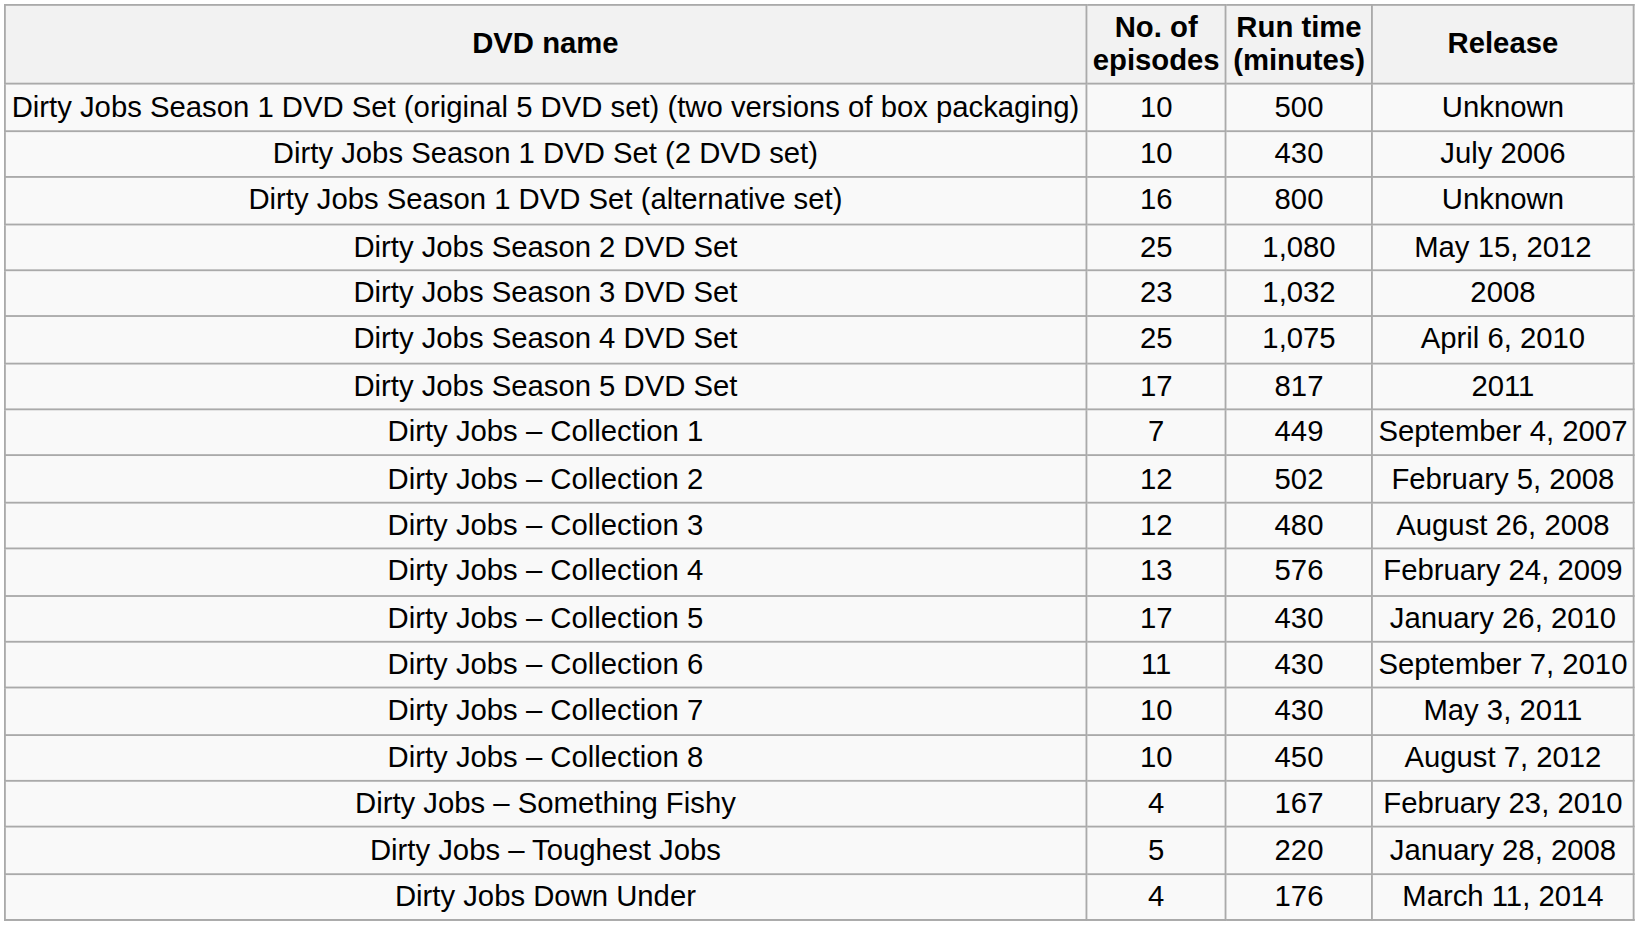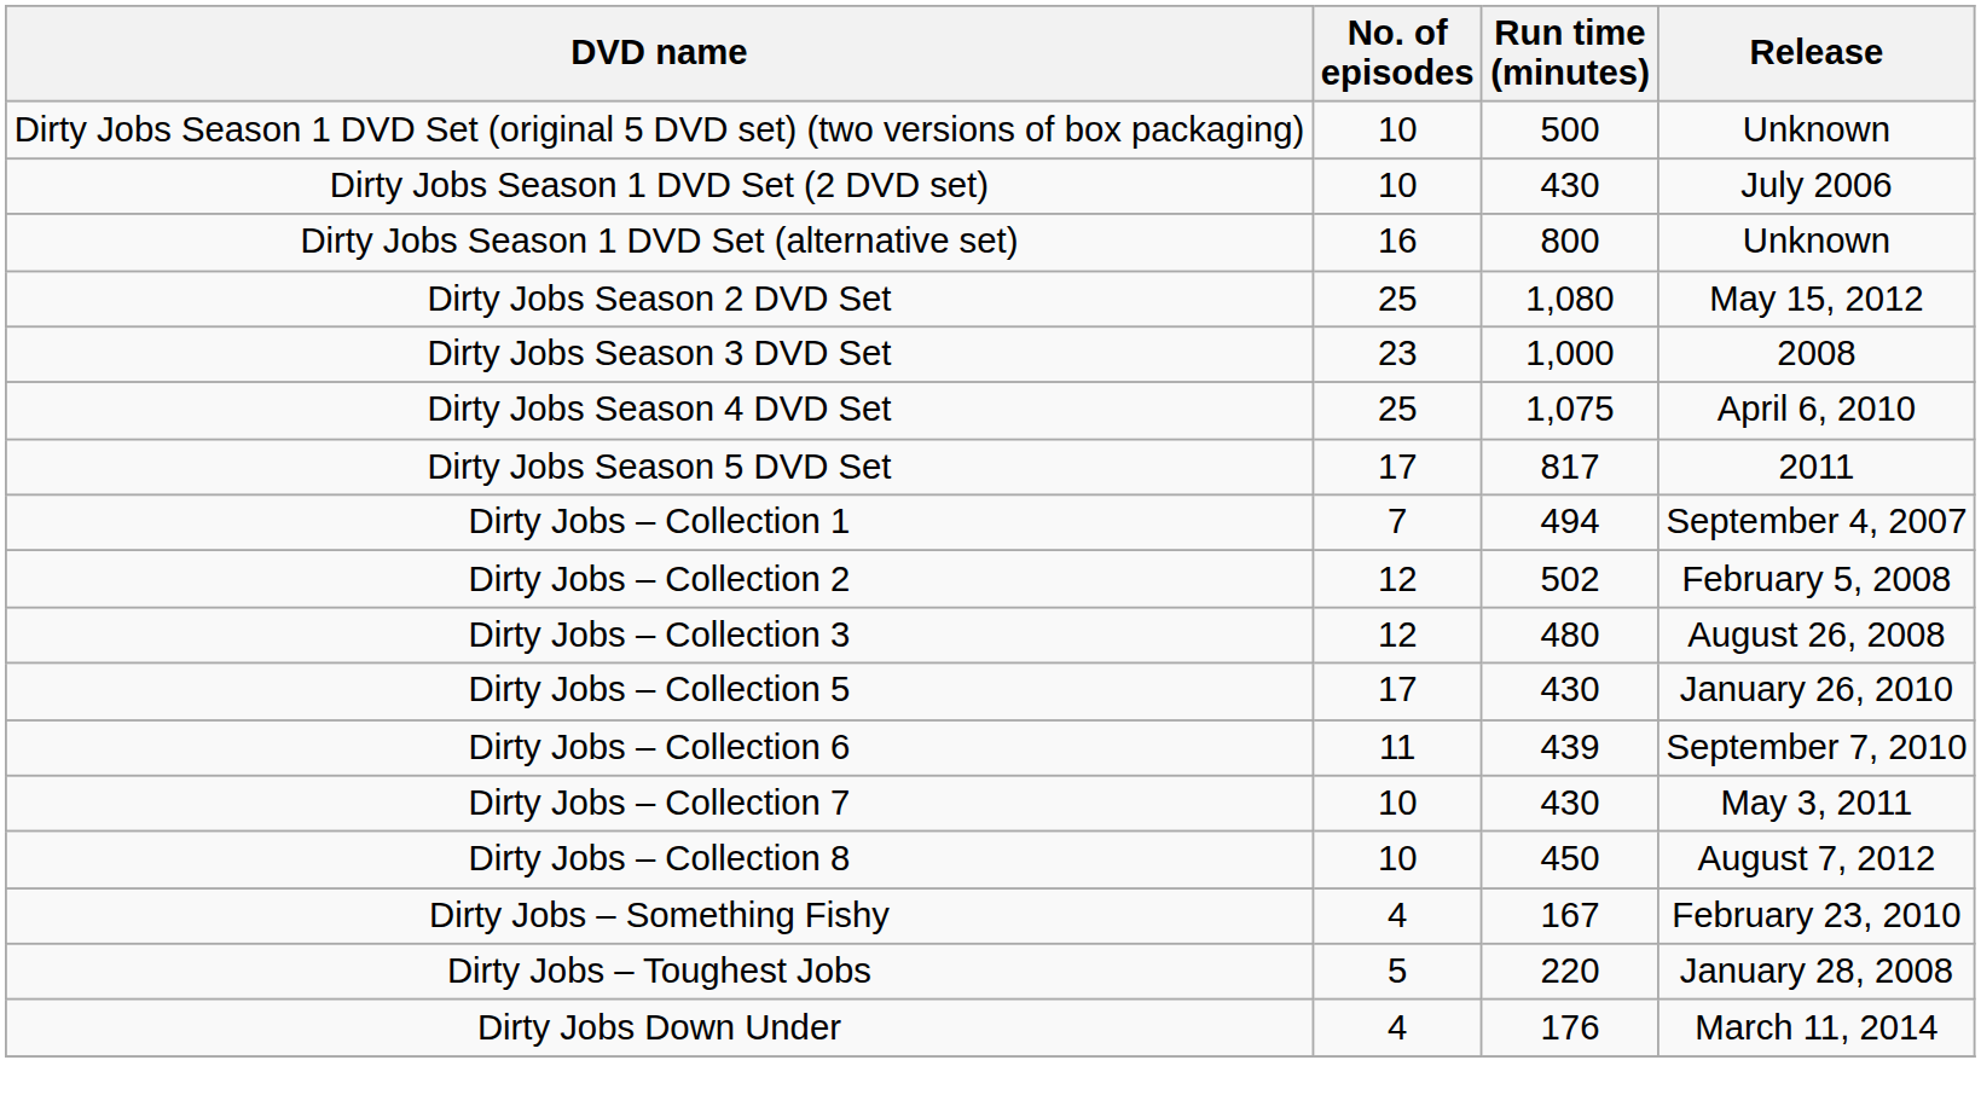 <table class="wikitable" style="text-align:center;">
 <tr>
 <th>DVD name</th>
 <th>No. of<br>episodes</th>
 <th>Run time<br>(minutes)</th>
 <th>Release</th>
 </tr>
 <tr>
 <td>Dirty Jobs Season 1 DVD Set (original 5 DVD set) (two versions of box packaging)</td>
 <td>10</td>
 <td>500</td>
 <td>Unknown</td>
 </tr>
 <tr>
 <td>Dirty Jobs Season 1 DVD Set (2 DVD set)</td>
 <td>10</td>
 <td>430</td>
 <td>July 2006</td>
 </tr>
 <tr>
 <td>Dirty Jobs Season 1 DVD Set (alternative set)</td>
 <td>16</td>
 <td>800</td>
 <td>Unknown</td>
 </tr>
 <tr>
 <td>Dirty Jobs Season 2 DVD Set</td>
 <td>25</td>
 <td>1,080</td>
 <td>May 15, 2012</td>
 </tr>
 <tr>
 <td>Dirty Jobs Season 3 DVD Set</td>
 <td>23</td>
-<td>1,032</td>
+<td>1,000</td>
 <td>2008</td>
 </tr>
 <tr>
 <td>Dirty Jobs Season 4 DVD Set</td>
 <td>25</td>
 <td>1,075</td>
 <td>April 6, 2010</td>
 </tr>
 <tr>
 <td>Dirty Jobs Season 5 DVD Set</td>
 <td>17</td>
 <td>817</td>
 <td>2011</td>
 </tr>
 <tr>
 <td>Dirty Jobs – Collection 1</td>
 <td>7</td>
-<td>449</td>
+<td>494</td>
 <td>September 4, 2007</td>
 </tr>
 <tr>
 <td>Dirty Jobs – Collection 2</td>
 <td>12</td>
 <td>502</td>
 <td>February 5, 2008</td>
 </tr>
 <tr>
 <td>Dirty Jobs – Collection 3</td>
 <td>12</td>
 <td>480</td>
 <td>August 26, 2008</td>
 </tr>
 <tr>
-<td>Dirty Jobs – Collection 4</td>
-<td>13</td>
-<td>576</td>
-<td>February 24, 2009</td>
-</tr>
-<tr>
 <td>Dirty Jobs – Collection 5</td>
 <td>17</td>
 <td>430</td>
 <td>January 26, 2010</td>
 </tr>
 <tr>
 <td>Dirty Jobs – Collection 6</td>
 <td>11</td>
-<td>430</td>
+<td>439</td>
 <td>September 7, 2010</td>
 </tr>
 <tr>
 <td>Dirty Jobs – Collection 7</td>
 <td>10</td>
 <td>430</td>
 <td>May 3, 2011</td>
 </tr>
 <tr>
 <td>Dirty Jobs – Collection 8</td>
 <td>10</td>
 <td>450</td>
 <td>August 7, 2012</td>
 </tr>
 <tr>
 <td>Dirty Jobs – Something Fishy</td>
 <td>4</td>
 <td>167</td>
 <td>February 23, 2010</td>
 </tr>
 <tr>
 <td>Dirty Jobs – Toughest Jobs</td>
 <td>5</td>
 <td>220</td>
 <td>January 28, 2008</td>
 </tr>
 <tr>
 <td>Dirty Jobs Down Under</td>
 <td>4</td>
 <td>176</td>
 <td>March 11, 2014</td>
 </tr>
 <tr>
 </tr>
 </table>
